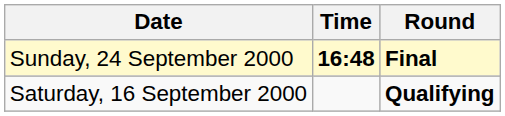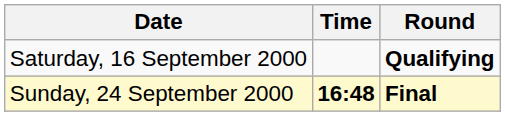 <table class="wikitable">
 <tr>
 <th>Date</th>
 <th>Time</th>
 <th>Round</th>
 </tr>
+<tr>
+<td>Saturday, 16 September 2000</td>
+<td></td>
+<td><strong>Qualifying</strong></td>
+</tr>
 <tr style=background:lemonchiffon>
 <td>Sunday, 24 September 2000</td>
 <td><strong>16:48</strong></td>
 <td><strong>Final</strong></td>
 </tr>
-<tr>
-<td>Saturday, 16 September 2000</td>
-<td></td>
-<td><strong>Qualifying</strong></td>
-</tr>
 </table>
